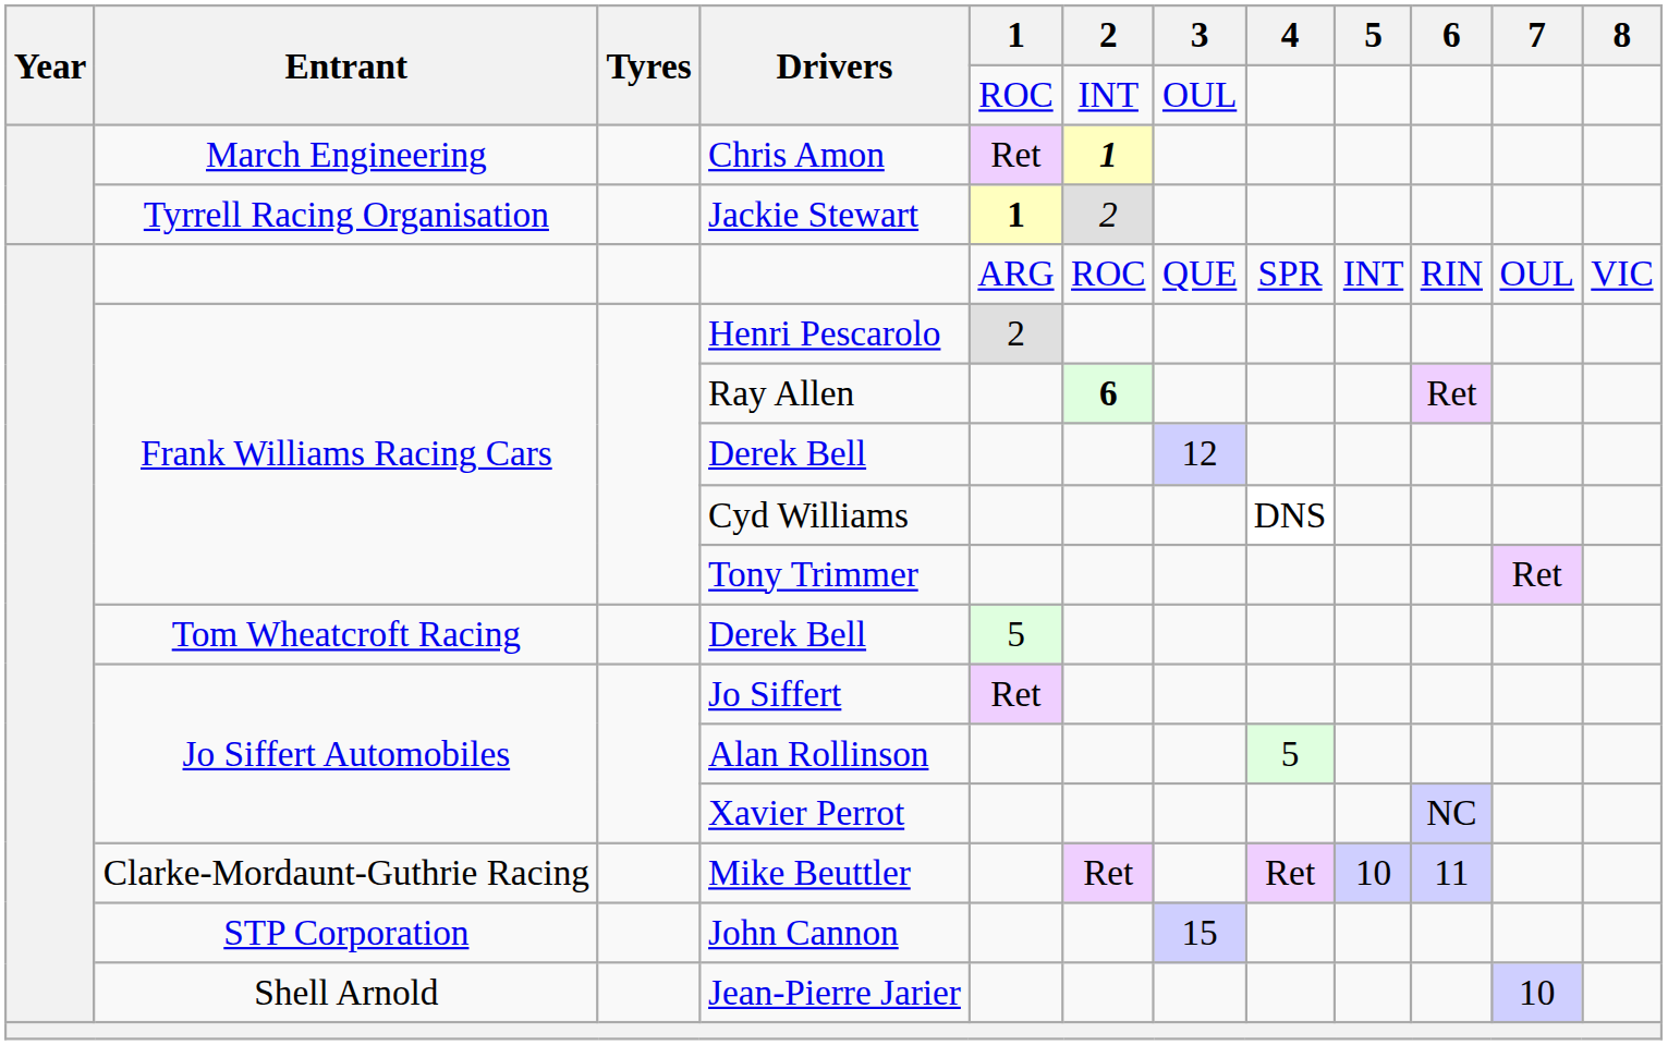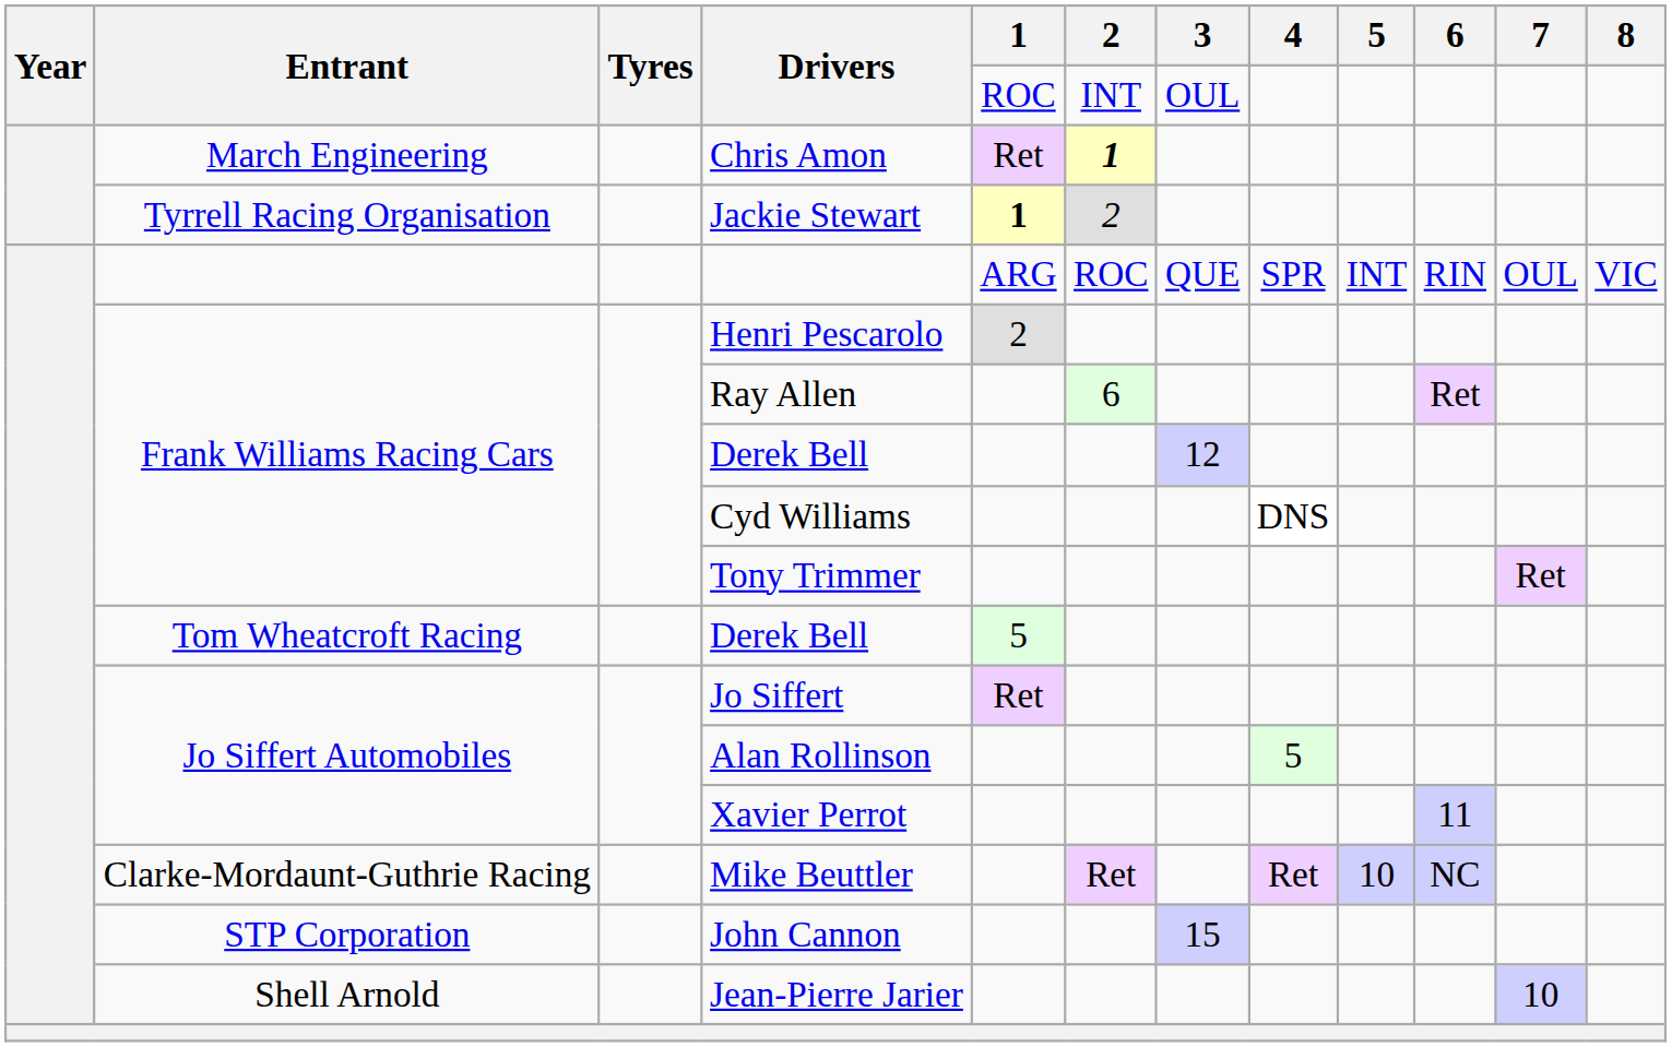 <table class="wikitable" style="text-align:center; font-size:95%">
 <tr>
 <th rowspan="2">Year</th>
 <th rowspan="2">Entrant</th>
 <th rowspan="2">Tyres</th>
 <th rowspan="2">Drivers</th>
 <th>1</th>
 <th>2</th>
 <th>3</th>
 <th>4</th>
 <th>5</th>
 <th>6</th>
 <th>7</th>
 <th>8</th>
 </tr>
 <tr>
 <td><a href='#'>ROC</a></td>
 <td><a href='#'>INT</a></td>
 <td><a href='#'>OUL</a></td>
 <td></td>
 <td></td>
 <td></td>
 <td></td>
 <td></td>
 </tr>
 <tr>
 <th rowspan="2"></th>
 <td><a href='#'>March Engineering</a></td>
 <td></td>
 <td align="left"><a href='#'>Chris Amon</a></td>
 <td style="background:#EFCFFF;">Ret</td>
 <td style="background:#FFFFBF;"><strong><em>1</em></strong></td>
 <td></td>
 <td></td>
 <td></td>
 <td></td>
 <td></td>
 <td></td>
 </tr>
 <tr>
 <td><a href='#'>Tyrrell Racing Organisation</a></td>
 <td></td>
 <td align="left"><a href='#'>Jackie Stewart</a></td>
 <td style="background:#FFFFBF;"><strong>1</strong></td>
 <td style="background:#DFDFDF;"><em>2</em></td>
 <td></td>
 <td></td>
 <td></td>
 <td></td>
 <td></td>
 <td></td>
 </tr>
 <tr>
 <th rowspan="13"></th>
 <td></td>
 <td></td>
 <td></td>
 <td><a href='#'>ARG</a></td>
 <td><a href='#'>ROC</a></td>
 <td><a href='#'>QUE</a></td>
 <td><a href='#'>SPR</a></td>
 <td><a href='#'>INT</a></td>
 <td><a href='#'>RIN</a></td>
 <td><a href='#'>OUL</a></td>
 <td><a href='#'>VIC</a></td>
 </tr>
 <tr>
 <td rowspan="5"><a href='#'>Frank Williams Racing Cars</a></td>
 <td rowspan="5"></td>
 <td align="left"><a href='#'>Henri Pescarolo</a></td>
 <td style="background:#DFDFDF;">2</td>
 <td></td>
 <td></td>
 <td></td>
 <td></td>
 <td></td>
 <td></td>
 <td></td>
 </tr>
 <tr>
 <td align="left">Ray Allen</td>
 <td></td>
-<td style="background:#DFFFDF;"><strong>6</strong></td>
+<td style="background:#DFFFDF;">6</td>
 <td></td>
 <td></td>
 <td></td>
 <td style="background:#EFCFFF;">Ret</td>
 <td></td>
 <td></td>
 </tr>
 <tr>
 <td align="left"><a href='#'>Derek Bell</a></td>
 <td></td>
 <td></td>
 <td style="background:#CFCFFF;">12</td>
 <td></td>
 <td></td>
 <td></td>
 <td></td>
 <td></td>
 </tr>
 <tr>
 <td align="left">Cyd Williams</td>
 <td></td>
 <td></td>
 <td></td>
 <td style="background:#FFFFFF;">DNS</td>
 <td></td>
 <td></td>
 <td></td>
 <td></td>
 </tr>
 <tr>
 <td align="left"><a href='#'>Tony Trimmer</a></td>
 <td></td>
 <td></td>
 <td></td>
 <td></td>
 <td></td>
 <td></td>
 <td style="background:#EFCFFF;">Ret</td>
 <td></td>
 </tr>
 <tr>
 <td><a href='#'>Tom Wheatcroft Racing</a></td>
 <td></td>
 <td align="left"><a href='#'>Derek Bell</a></td>
 <td style="background:#DFFFDF;">5</td>
 <td></td>
 <td></td>
 <td></td>
 <td></td>
 <td></td>
 <td></td>
 <td></td>
 </tr>
 <tr>
 <td rowspan="3"><a href='#'>Jo Siffert Automobiles</a></td>
 <td rowspan="3"></td>
 <td align="left"><a href='#'>Jo Siffert</a></td>
 <td style="background:#EFCFFF;">Ret</td>
 <td></td>
 <td></td>
 <td></td>
 <td></td>
 <td></td>
 <td></td>
 <td></td>
 </tr>
 <tr>
 <td align="left"><a href='#'>Alan Rollinson</a></td>
 <td></td>
 <td></td>
 <td></td>
 <td style="background:#DFFFDF;">5</td>
 <td></td>
 <td></td>
 <td></td>
 <td></td>
 </tr>
 <tr>
 <td align="left"><a href='#'>Xavier Perrot</a></td>
 <td></td>
 <td></td>
 <td></td>
 <td></td>
 <td></td>
-<td style="background:#CFCFFF;">NC</td>
+<td style="background:#CFCFFF;">11</td>
 <td></td>
 <td></td>
 </tr>
 <tr>
 <td>Clarke-Mordaunt-Guthrie Racing</td>
 <td></td>
 <td align="left"><a href='#'>Mike Beuttler</a></td>
 <td></td>
 <td style="background:#EFCFFF;">Ret</td>
 <td></td>
 <td style="background:#EFCFFF;">Ret</td>
 <td style="background:#CFCFFF;">10</td>
-<td style="background:#CFCFFF;">11</td>
+<td style="background:#CFCFFF;">NC</td>
 <td></td>
 <td></td>
 </tr>
 <tr>
 <td><a href='#'>STP Corporation</a></td>
 <td></td>
 <td align="left"><a href='#'>John Cannon</a></td>
 <td></td>
 <td></td>
 <td style="background:#CFCFFF;">15</td>
 <td></td>
 <td></td>
 <td></td>
 <td></td>
 <td></td>
 </tr>
 <tr>
 <td>Shell Arnold</td>
 <td></td>
 <td align="left"><a href='#'>Jean-Pierre Jarier</a></td>
 <td></td>
 <td></td>
 <td></td>
 <td></td>
 <td></td>
 <td></td>
 <td style="background:#CFCFFF;">10</td>
 <td></td>
 </tr>
 <tr>
 <th colspan="12"></th>
 </tr>
 </table>
